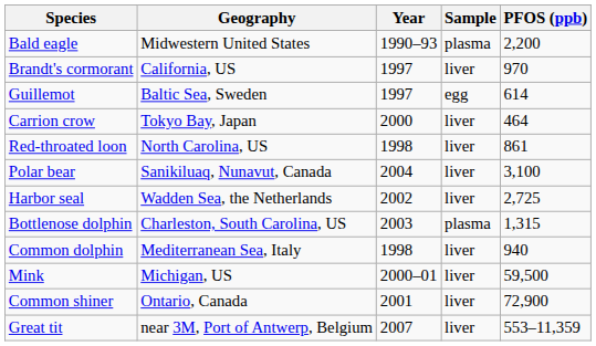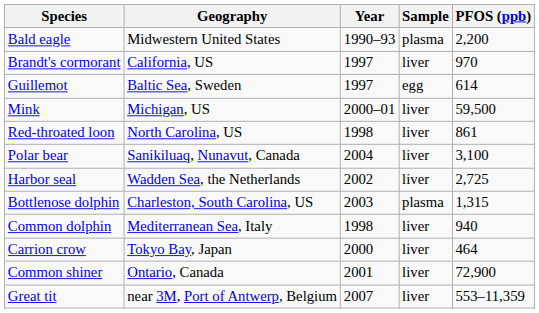 <table class="wikitable">
 <tr>
 <th>Species</th>
 <th>Geography</th>
 <th>Year</th>
 <th>Sample</th>
 <th>PFOS (<a href='#'>ppb</a>)</th>
 </tr>
 <tr>
 <td><a href='#'>Bald eagle</a></td>
 <td>Midwestern United States</td>
 <td>1990–93</td>
 <td>plasma</td>
 <td>2,200</td>
 </tr>
 <tr>
 <td><a href='#'>Brandt's cormorant</a></td>
 <td><a href='#'>California</a>, US</td>
 <td>1997</td>
 <td>liver</td>
 <td>970</td>
 </tr>
 <tr>
 <td><a href='#'>Guillemot</a></td>
 <td><a href='#'>Baltic Sea</a>, Sweden</td>
 <td>1997</td>
 <td>egg</td>
 <td>614</td>
 </tr>
 <tr>
-<td><a href='#'>Carrion crow</a></td>
-<td><a href='#'>Tokyo Bay</a>, Japan</td>
-<td>2000</td>
+<td><a href='#'>Mink</a></td>
+<td><a href='#'>Michigan</a>, US</td>
+<td>2000–01</td>
 <td>liver</td>
-<td>464</td>
+<td>59,500</td>
 </tr>
 <tr>
 <td><a href='#'>Red-throated loon</a></td>
 <td><a href='#'>North Carolina</a>, US</td>
 <td>1998</td>
 <td>liver</td>
 <td>861</td>
 </tr>
 <tr>
 <td><a href='#'>Polar bear</a></td>
 <td><a href='#'>Sanikiluaq</a>, <a href='#'>Nunavut</a>, Canada</td>
 <td>2004</td>
 <td>liver</td>
 <td>3,100</td>
 </tr>
 <tr>
 <td><a href='#'>Harbor seal</a></td>
 <td><a href='#'>Wadden Sea</a>, the Netherlands</td>
 <td>2002</td>
 <td>liver</td>
 <td>2,725</td>
 </tr>
 <tr>
 <td><a href='#'>Bottlenose dolphin</a></td>
 <td><a href='#'>Charleston, South Carolina</a>, US</td>
 <td>2003</td>
 <td>plasma</td>
 <td>1,315</td>
 </tr>
 <tr>
 <td><a href='#'>Common dolphin</a></td>
 <td><a href='#'>Mediterranean Sea</a>, Italy</td>
 <td>1998</td>
 <td>liver</td>
 <td>940</td>
 </tr>
 <tr>
-<td><a href='#'>Mink</a></td>
-<td><a href='#'>Michigan</a>, US</td>
-<td>2000–01</td>
+<td><a href='#'>Carrion crow</a></td>
+<td><a href='#'>Tokyo Bay</a>, Japan</td>
+<td>2000</td>
 <td>liver</td>
-<td>59,500</td>
+<td>464</td>
 </tr>
 <tr>
 <td><a href='#'>Common shiner</a></td>
 <td><a href='#'>Ontario</a>, Canada</td>
 <td>2001</td>
 <td>liver</td>
 <td>72,900</td>
 </tr>
 <tr>
 <td><a href='#'>Great tit</a></td>
 <td>near <a href='#'>3M</a>, <a href='#'>Port of Antwerp</a>, Belgium</td>
 <td>2007</td>
 <td>liver</td>
 <td>553–11,359</td>
 </tr>
 </table>
